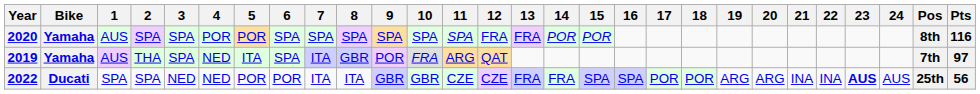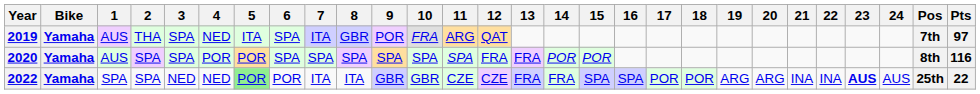 <table class="wikitable" style="text-align:center; font-size:90%">
 <tr>
 <th>Year</th>
 <th>Bike</th>
 <th>1</th>
 <th>2</th>
 <th>3</th>
 <th>4</th>
 <th>5</th>
 <th>6</th>
 <th>7</th>
 <th>8</th>
 <th>9</th>
 <th>10</th>
 <th>11</th>
 <th>12</th>
 <th>13</th>
 <th>14</th>
 <th>15</th>
 <th>16</th>
 <th>17</th>
 <th>18</th>
 <th>19</th>
 <th>20</th>
 <th>21</th>
 <th>22</th>
 <th>23</th>
 <th>24</th>
 <th>Pos</th>
 <th>Pts</th>
 </tr>
 <tr>
+<th><a href='#'>2019</a></th>
+<th><a href='#'>Yamaha</a></th>
+<td style="background:#efcfff;"><a href='#'>AUS</a><br></td>
+<td style="background:#dfffdf;"><a href='#'>THA</a><br></td>
+<td style="background:#dfffdf;"><a href='#'>SPA</a><br></td>
+<td style="background:#dfffdf;"><a href='#'>NED</a><br></td>
+<td style="background:#dfffdf;"><a href='#'>ITA</a><br></td>
+<td style="background:#dfffdf;"><a href='#'>SPA</a><br></td>
+<td style="background:#cfcfff;"><a href='#'>ITA</a><br></td>
+<td style="background:#cfcfff;"><a href='#'>GBR</a><br></td>
+<td style="background:#efcfff;"><a href='#'>POR</a><br></td>
+<td style="background:#dfdfdf;"><em><a href='#'>FRA</a></em><br></td>
+<td style="background:#ffdf9f;"><a href='#'>ARG</a><br></td>
+<td style="background:#ffdf9f;"><a href='#'>QAT</a><br></td>
+<td></td>
+<td></td>
+<td></td>
+<td></td>
+<td></td>
+<td></td>
+<td></td>
+<td></td>
+<td></td>
+<td></td>
+<td></td>
+<td></td>
+<th>7th</th>
+<th>97</th>
+</tr>
+<tr>
 <th><a href='#'>2020</a></th>
 <th><a href='#'>Yamaha</a></th>
 <td style="background:#dfffdf;"><a href='#'>AUS</a><br></td>
 <td style="background:#efcfff;"><a href='#'>SPA</a><br></td>
 <td style="background:#dfffdf;"><a href='#'>SPA</a><br></td>
 <td style="background:#dfffdf;"><a href='#'>POR</a><br></td>
 <td style="background:#ffdf9f;"><a href='#'>POR</a><br></td>
 <td style="background:#dfffdf;"><a href='#'>SPA</a><br></td>
 <td style="background:#dfffdf;"><a href='#'>SPA</a><br></td>
 <td style="background:#efcfff;"><a href='#'>SPA</a><br></td>
 <td style="background:#ffdf9f;"><a href='#'>SPA</a><br></td>
 <td style="background:#dfffdf;"><a href='#'>SPA</a><br></td>
 <td style="background:#dfffdf;"><em><a href='#'>SPA</a></em><br></td>
 <td style="background:#dfffdf;"><a href='#'>FRA</a><br></td>
 <td style="background:#efcfff;"><a href='#'>FRA</a><br></td>
 <td style="background:#dfffdf;"><em><a href='#'>POR</a></em><br></td>
 <td style="background:#dfffdf;"><em><a href='#'>POR</a></em><br></td>
 <td></td>
 <td></td>
 <td></td>
 <td></td>
 <td></td>
 <td></td>
 <td></td>
 <td></td>
 <td></td>
 <th>8th</th>
 <th>116</th>
 </tr>
 <tr>
-<th><a href='#'>2019</a></th>
+<th><a href='#'>2022</a></th>
 <th><a href='#'>Yamaha</a></th>
-<td style="background:#efcfff;"><a href='#'>AUS</a><br></td>
-<td style="background:#dfffdf;"><a href='#'>THA</a><br></td>
-<td style="background:#dfffdf;"><a href='#'>SPA</a><br></td>
-<td style="background:#dfffdf;"><a href='#'>NED</a><br></td>
-<td style="background:#dfffdf;"><a href='#'>ITA</a><br></td>
-<td style="background:#dfffdf;"><a href='#'>SPA</a><br></td>
-<td style="background:#cfcfff;"><a href='#'>ITA</a><br></td>
-<td style="background:#cfcfff;"><a href='#'>GBR</a><br></td>
-<td style="background:#efcfff;"><a href='#'>POR</a><br></td>
-<td style="background:#dfdfdf;"><em><a href='#'>FRA</a></em><br></td>
-<td style="background:#ffdf9f;"><a href='#'>ARG</a><br></td>
-<td style="background:#ffdf9f;"><a href='#'>QAT</a><br></td>
-<td></td>
-<td></td>
-<td></td>
-<td></td>
-<td></td>
-<td></td>
-<td></td>
-<td></td>
-<td></td>
-<td></td>
-<td></td>
-<td></td>
-<th>7th</th>
-<th>97</th>
-</tr>
-<tr>
-<th><a href='#'>2022</a></th>
-<th><a href='#'>Ducati</a></th>
 <td><a href='#'>SPA</a></td>
 <td><a href='#'>SPA</a></td>
 <td><a href='#'>NED</a></td>
 <td><a href='#'>NED</a></td>
-<td><a href='#'>POR</a></td>
+<td style="background: lightgreen;"><a href='#'>POR</a></td>
 <td><a href='#'>POR</a></td>
 <td><a href='#'>ITA</a></td>
 <td><a href='#'>ITA</a></td>
 <td style="background:#cfcfff;"><a href='#'>GBR</a><br></td>
 <td style="background:#dfffdf;"><a href='#'>GBR</a><br></td>
 <td style="background:#dfffdf;"><a href='#'>CZE</a><br></td>
 <td style="background:#efcfff;"><a href='#'>CZE</a><br></td>
 <td style="background:#cfcfff;"><a href='#'>FRA</a><br></td>
 <td style="background:#dfffdf;"><a href='#'>FRA</a><br></td>
 <td style="background:#cfcfff;"><a href='#'>SPA</a><br></td>
 <td style="background:#cfcfff;"><a href='#'>SPA</a><br></td>
 <td style="background:#dfffdf;"><a href='#'>POR</a><br></td>
 <td style="background:#dfffdf;"><a href='#'>POR</a><br></td>
 <td><a href='#'>ARG</a></td>
 <td><a href='#'>ARG</a></td>
 <td><a href='#'>INA</a></td>
 <td><a href='#'>INA</a></td>
 <td><strong><a href='#'>AUS</a></strong></td>
 <td><a href='#'>AUS</a></td>
 <th>25th</th>
-<th>56</th>
+<th>22</th>
 </tr>
 </table>
